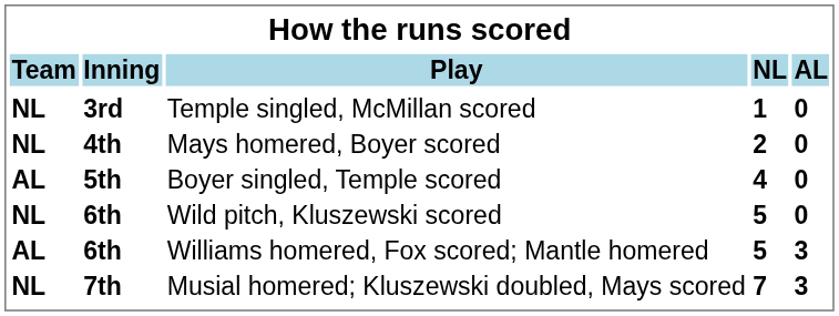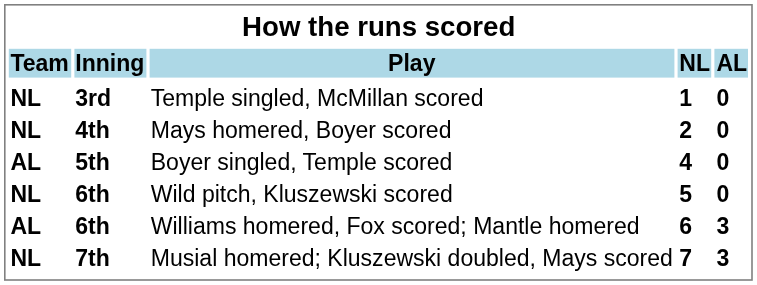 <table cellpadding="1" style="width:auto;font-size: 90%; border: 1px solid gray;">
 <tr align="center" style="font-size: larger;">
 <th colspan=6>How the runs scored</th>
 </tr>
 <tr style="background:lightblue;">
 <th>Team</th>
 <th>Inning</th>
 <th>Play</th>
 <th>NL</th>
 <th>AL</th>
 </tr>
 <tr align="center" style="vertical-align: middle;" style="background:lightblue;">
 </tr>
 <tr>
 <td><strong>NL</strong></td>
 <td><strong>3rd</strong></td>
 <td>Temple singled, McMillan scored</td>
 <td><strong>1</strong></td>
 <td><strong>0</strong></td>
 </tr>
 <tr>
 <td><strong>NL</strong></td>
 <td><strong>4th</strong></td>
 <td>Mays homered, Boyer scored</td>
 <td><strong>2</strong></td>
 <td><strong>0</strong></td>
 </tr>
 <tr>
 <td><strong>AL</strong></td>
 <td><strong>5th</strong></td>
 <td>Boyer singled, Temple scored</td>
 <td><strong>4</strong></td>
 <td><strong>0</strong></td>
 </tr>
 <tr>
 <td><strong>NL</strong></td>
 <td><strong>6th</strong></td>
 <td>Wild pitch, Kluszewski scored</td>
 <td><strong>5</strong></td>
 <td><strong>0</strong></td>
 </tr>
 <tr>
 <td><strong>AL</strong></td>
 <td><strong>6th</strong></td>
 <td>Williams homered, Fox scored; Mantle homered</td>
-<td><strong>5</strong></td>
+<td><strong>6</strong></td>
 <td><strong>3</strong></td>
 </tr>
 <tr>
 <td><strong>NL</strong></td>
 <td><strong>7th</strong></td>
 <td>Musial homered; Kluszewski doubled, Mays scored</td>
 <td><strong>7</strong></td>
 <td><strong>3</strong></td>
 </tr>
 <tr>
 </tr>
 </table>
